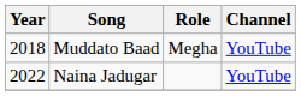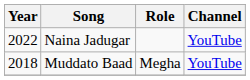 <table class="wikitable sortable">
 <tr>
 <th>Year</th>
 <th>Song</th>
 <th>Role</th>
 <th>Channel</th>
 </tr>
 <tr>
+<td>2022</td>
+<td>Naina Jadugar</td>
+<td></td>
+<td><a href='#'>YouTube</a></td>
+</tr>
+<tr>
 <td>2018</td>
 <td>Muddato Baad</td>
 <td>Megha</td>
 <td><a href='#'>YouTube</a></td>
 </tr>
 <tr>
-<td>2022</td>
-<td>Naina Jadugar</td>
-<td></td>
-<td><a href='#'>YouTube</a></td>
-</tr>
-<tr>
 </tr>
 </table>
